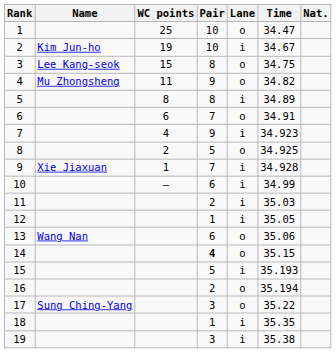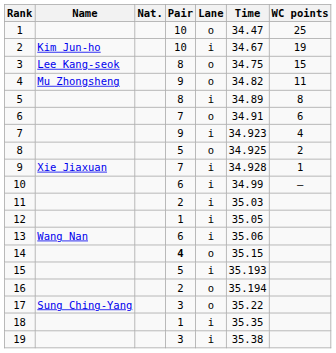 <table class="wikitable sortable" style="text-align:center">
 <tr>
 <th>Rank</th>
 <th>Name</th>
-<th>WC points</th>
+<th>Nat.</th>
 <th>Pair</th>
 <th>Lane</th>
 <th>Time</th>
-<th>Nat.</th>
+<th>WC points</th>
 </tr>
 <tr>
 <td>1</td>
 <td align=left></td>
-<td>25</td>
+<td></td>
 <td>10</td>
 <td>o</td>
 <td>34.47</td>
-<td></td>
+<td>25</td>
 </tr>
 <tr>
 <td>2</td>
 <td align=left><a href='#'>Kim Jun-ho</a></td>
-<td>19</td>
+<td></td>
 <td>10</td>
 <td>i</td>
 <td>34.67</td>
-<td></td>
+<td>19</td>
 </tr>
 <tr>
 <td>3</td>
 <td align=left><a href='#'>Lee Kang-seok</a></td>
-<td>15</td>
+<td></td>
 <td>8</td>
 <td>o</td>
 <td>34.75</td>
-<td></td>
+<td>15</td>
 </tr>
 <tr>
 <td>4</td>
 <td align=left><a href='#'>Mu Zhongsheng</a></td>
-<td>11</td>
+<td></td>
 <td>9</td>
 <td>o</td>
 <td>34.82</td>
-<td></td>
+<td>11</td>
 </tr>
 <tr>
 <td>5</td>
 <td align=left></td>
-<td>8</td>
+<td></td>
 <td>8</td>
 <td>i</td>
 <td>34.89</td>
-<td></td>
+<td>8</td>
 </tr>
 <tr>
 <td>6</td>
 <td align=left></td>
-<td>6</td>
+<td></td>
 <td>7</td>
 <td>o</td>
 <td>34.91</td>
-<td></td>
+<td>6</td>
 </tr>
 <tr>
 <td>7</td>
 <td align=left></td>
-<td>4</td>
+<td></td>
 <td>9</td>
 <td>i</td>
 <td>34.923</td>
-<td></td>
+<td>4</td>
 </tr>
 <tr>
 <td>8</td>
 <td align=left></td>
-<td>2</td>
+<td></td>
 <td>5</td>
 <td>o</td>
 <td>34.925</td>
-<td></td>
+<td>2</td>
 </tr>
 <tr>
 <td>9</td>
 <td align=left><a href='#'>Xie Jiaxuan</a></td>
-<td>1</td>
+<td></td>
 <td>7</td>
 <td>i</td>
 <td>34.928</td>
-<td></td>
+<td>1</td>
 </tr>
 <tr>
 <td>10</td>
 <td align=left></td>
-<td>—</td>
+<td></td>
 <td>6</td>
 <td>i</td>
 <td>34.99</td>
-<td></td>
+<td>—</td>
 </tr>
 <tr>
 <td>11</td>
 <td align=left></td>
 <td></td>
 <td>2</td>
 <td>i</td>
 <td>35.03</td>
 <td></td>
 </tr>
 <tr>
 <td>12</td>
 <td align=left></td>
 <td></td>
 <td>1</td>
 <td>i</td>
 <td>35.05</td>
 <td></td>
 </tr>
 <tr>
 <td>13</td>
 <td align=left><a href='#'>Wang Nan</a></td>
 <td></td>
 <td>6</td>
-<td>o</td>
+<td>i</td>
 <td>35.06</td>
 <td></td>
 </tr>
 <tr>
 <td>14</td>
 <td align=left></td>
 <td></td>
 <td><strong>4</strong></td>
 <td>o</td>
 <td>35.15</td>
 <td></td>
 </tr>
 <tr>
 <td>15</td>
 <td align=left></td>
 <td></td>
 <td>5</td>
 <td>i</td>
 <td>35.193</td>
 <td></td>
 </tr>
 <tr>
 <td>16</td>
 <td align=left></td>
 <td></td>
 <td>2</td>
 <td>o</td>
 <td>35.194</td>
 <td></td>
 </tr>
 <tr>
 <td>17</td>
 <td align=left><a href='#'>Sung Ching-Yang</a></td>
 <td></td>
 <td>3</td>
 <td>o</td>
 <td>35.22</td>
 <td></td>
 </tr>
 <tr>
 <td>18</td>
 <td align=left></td>
 <td></td>
 <td>1</td>
 <td>i</td>
 <td>35.35</td>
 <td></td>
 </tr>
 <tr>
 <td>19</td>
 <td align=left></td>
 <td></td>
 <td>3</td>
 <td>i</td>
 <td>35.38</td>
 <td></td>
 </tr>
 </table>
